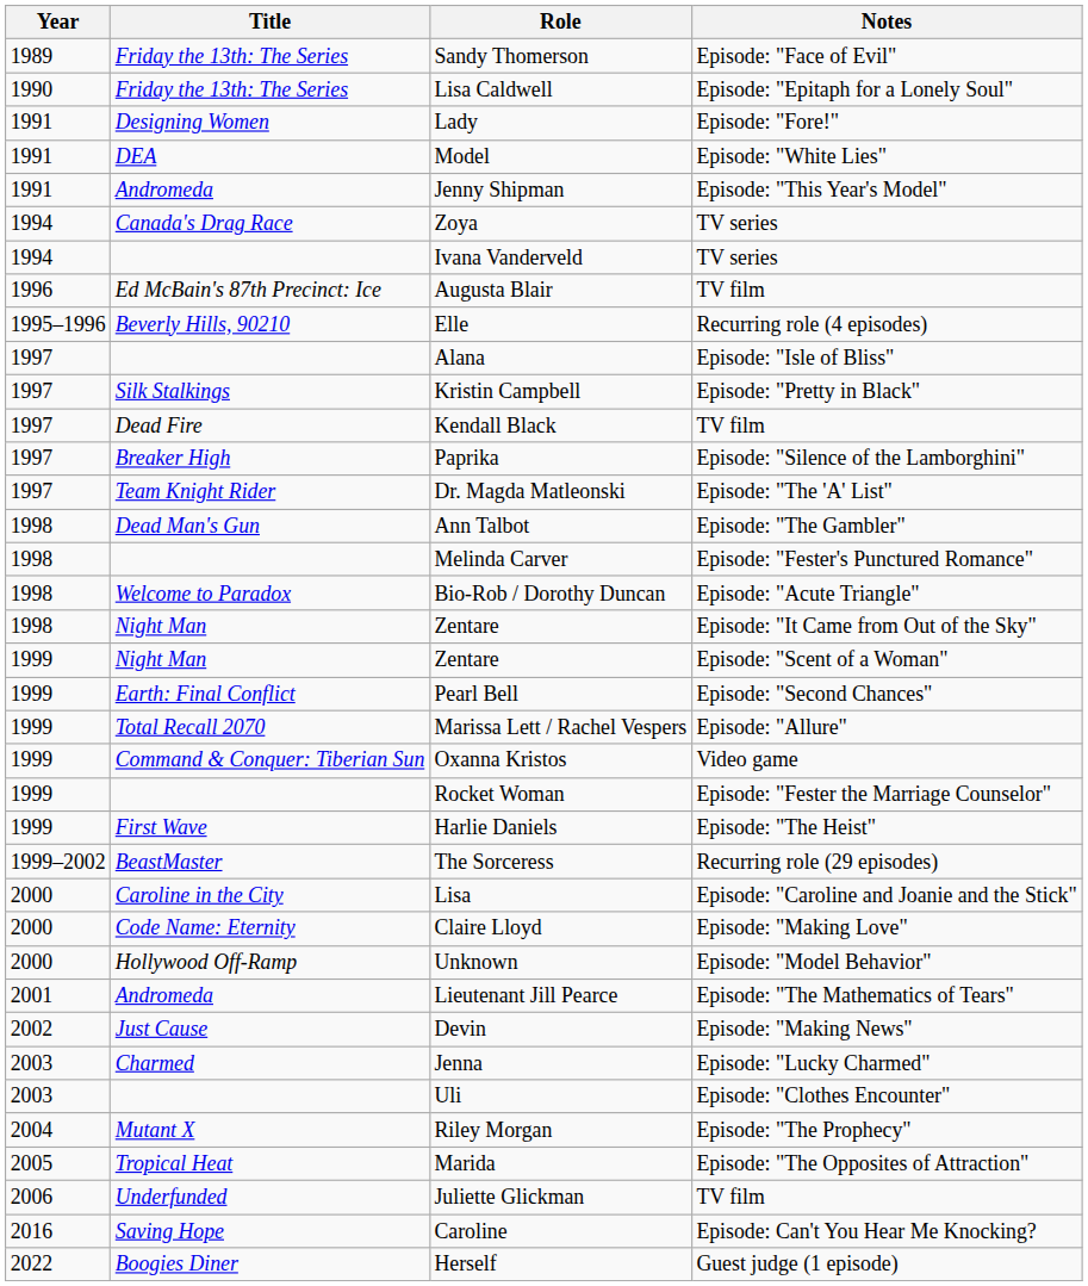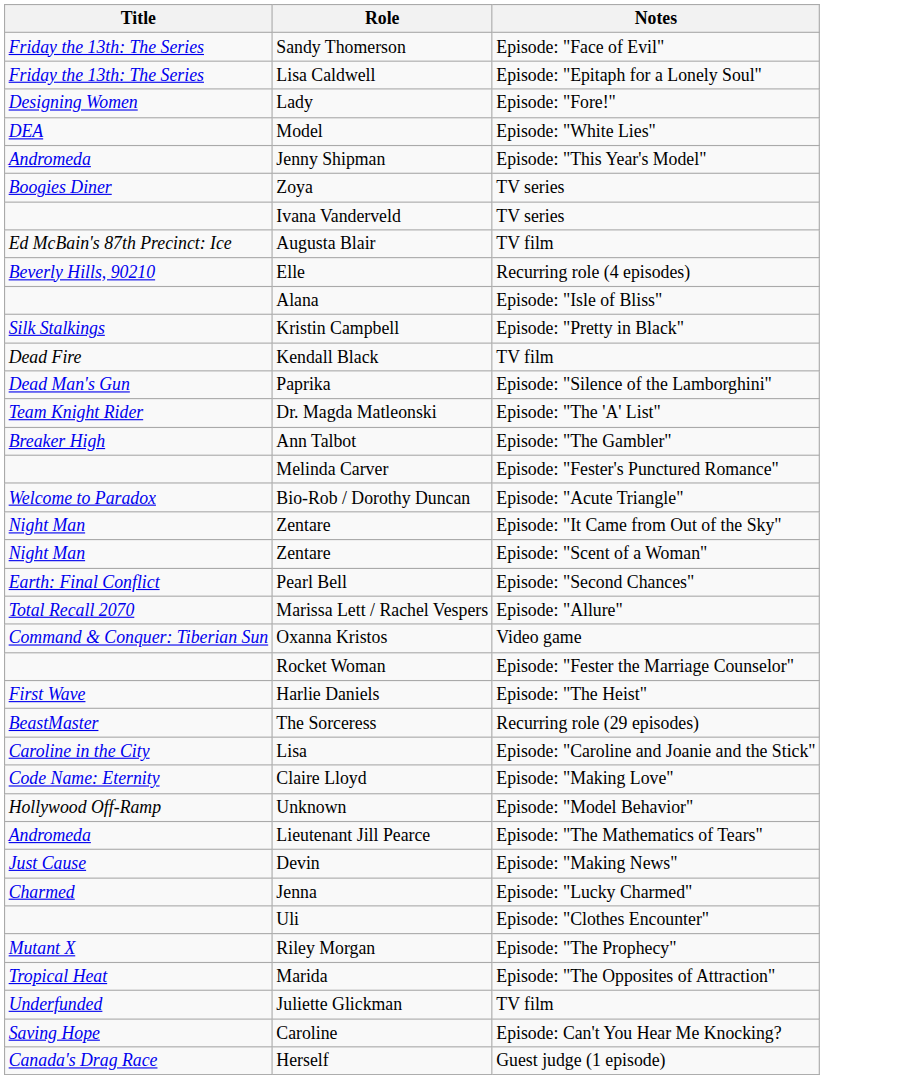 <table class="wikitable sortable">
 <tr>
-<th>Year</th>
 <th>Title</th>
 <th>Role</th>
 <th class="unsortable">Notes</th>
 </tr>
 <tr>
-<td>1989</td>
 <td><em><a href='#'>Friday the 13th: The Series</a></em></td>
 <td>Sandy Thomerson</td>
 <td>Episode: "Face of Evil"</td>
 </tr>
 <tr>
-<td>1990</td>
 <td><em><a href='#'>Friday the 13th: The Series</a></em></td>
 <td>Lisa Caldwell</td>
 <td>Episode: "Epitaph for a Lonely Soul"</td>
 </tr>
 <tr>
-<td>1991</td>
 <td><em><a href='#'>Designing Women</a></em></td>
 <td>Lady</td>
 <td>Episode: "Fore!"</td>
 </tr>
 <tr>
-<td>1991</td>
 <td><em><a href='#'>DEA</a></em></td>
 <td>Model</td>
 <td>Episode: "White Lies"</td>
 </tr>
 <tr>
-<td>1991</td>
 <td><em><a href='#'>Andromeda</a></em></td>
 <td>Jenny Shipman</td>
 <td>Episode: "This Year's Model"</td>
 </tr>
 <tr>
-<td>1994</td>
-<td><em><a href='#'>Canada's Drag Race</a></em></td>
+<td><em><a href='#'>Boogies Diner</a></em></td>
 <td>Zoya</td>
 <td>TV series</td>
 </tr>
 <tr>
-<td>1994</td>
 <td><em></em></td>
 <td>Ivana Vanderveld</td>
 <td>TV series</td>
 </tr>
 <tr>
-<td>1996</td>
 <td><em>Ed McBain's 87th Precinct: Ice</em></td>
 <td>Augusta Blair</td>
 <td>TV film</td>
 </tr>
 <tr>
-<td>1995–1996</td>
 <td><em><a href='#'>Beverly Hills, 90210</a></em></td>
 <td>Elle</td>
 <td>Recurring role (4 episodes)</td>
 </tr>
 <tr>
-<td>1997</td>
 <td><em></em></td>
 <td>Alana</td>
 <td>Episode: "Isle of Bliss"</td>
 </tr>
 <tr>
-<td>1997</td>
 <td><em><a href='#'>Silk Stalkings</a></em></td>
 <td>Kristin Campbell</td>
 <td>Episode: "Pretty in Black"</td>
 </tr>
 <tr>
-<td>1997</td>
 <td><em>Dead Fire</em></td>
 <td>Kendall Black</td>
 <td>TV film</td>
 </tr>
 <tr>
-<td>1997</td>
-<td><em><a href='#'>Breaker High</a></em></td>
+<td><em><a href='#'>Dead Man's Gun</a></em></td>
 <td>Paprika</td>
 <td>Episode: "Silence of the Lamborghini"</td>
 </tr>
 <tr>
-<td>1997</td>
 <td><em><a href='#'>Team Knight Rider</a></em></td>
 <td>Dr. Magda Matleonski</td>
 <td>Episode: "The 'A' List"</td>
 </tr>
 <tr>
-<td>1998</td>
-<td><em><a href='#'>Dead Man's Gun</a></em></td>
+<td><em><a href='#'>Breaker High</a></em></td>
 <td>Ann Talbot</td>
 <td>Episode: "The Gambler"</td>
 </tr>
 <tr>
-<td>1998</td>
 <td><em></em></td>
 <td>Melinda Carver</td>
 <td>Episode: "Fester's Punctured Romance"</td>
 </tr>
 <tr>
-<td>1998</td>
 <td><em><a href='#'>Welcome to Paradox</a></em></td>
 <td>Bio-Rob / Dorothy Duncan</td>
 <td>Episode: "Acute Triangle"</td>
 </tr>
 <tr>
-<td>1998</td>
 <td><em><a href='#'>Night Man</a></em></td>
 <td>Zentare</td>
 <td>Episode: "It Came from Out of the Sky"</td>
 </tr>
 <tr>
-<td>1999</td>
 <td><em><a href='#'>Night Man</a></em></td>
 <td>Zentare</td>
 <td>Episode: "Scent of a Woman"</td>
 </tr>
 <tr>
-<td>1999</td>
 <td><em><a href='#'>Earth: Final Conflict</a></em></td>
 <td>Pearl Bell</td>
 <td>Episode: "Second Chances"</td>
 </tr>
 <tr>
-<td>1999</td>
 <td><em><a href='#'>Total Recall 2070</a></em></td>
 <td>Marissa Lett / Rachel Vespers</td>
 <td>Episode: "Allure"</td>
 </tr>
 <tr>
-<td>1999</td>
 <td><em><a href='#'>Command & Conquer: Tiberian Sun</a></em></td>
 <td>Oxanna Kristos</td>
 <td>Video game</td>
 </tr>
 <tr>
-<td>1999</td>
 <td><em></em></td>
 <td>Rocket Woman</td>
 <td>Episode: "Fester the Marriage Counselor"</td>
 </tr>
 <tr>
-<td>1999</td>
 <td><em><a href='#'>First Wave</a></em></td>
 <td>Harlie Daniels</td>
 <td>Episode: "The Heist"</td>
 </tr>
 <tr>
-<td>1999–2002</td>
 <td><em><a href='#'>BeastMaster</a></em></td>
 <td>The Sorceress</td>
 <td>Recurring role (29 episodes)</td>
 </tr>
 <tr>
-<td>2000</td>
 <td><em><a href='#'>Caroline in the City</a></em></td>
 <td>Lisa</td>
 <td>Episode: "Caroline and Joanie and the Stick"</td>
 </tr>
 <tr>
-<td>2000</td>
 <td><em><a href='#'>Code Name: Eternity</a></em></td>
 <td>Claire Lloyd</td>
 <td>Episode: "Making Love"</td>
 </tr>
 <tr>
-<td>2000</td>
 <td><em>Hollywood Off-Ramp</em></td>
 <td>Unknown</td>
 <td>Episode: "Model Behavior"</td>
 </tr>
 <tr>
-<td>2001</td>
 <td><em><a href='#'>Andromeda</a></em></td>
 <td>Lieutenant Jill Pearce</td>
 <td>Episode: "The Mathematics of Tears"</td>
 </tr>
 <tr>
-<td>2002</td>
 <td><em><a href='#'>Just Cause</a></em></td>
 <td>Devin</td>
 <td>Episode: "Making News"</td>
 </tr>
 <tr>
-<td>2003</td>
 <td><em><a href='#'>Charmed</a></em></td>
 <td>Jenna</td>
 <td>Episode: "Lucky Charmed"</td>
 </tr>
 <tr>
-<td>2003</td>
 <td><em></em></td>
 <td>Uli</td>
 <td>Episode: "Clothes Encounter"</td>
 </tr>
 <tr>
-<td>2004</td>
 <td><em><a href='#'>Mutant X</a></em></td>
 <td>Riley Morgan</td>
 <td>Episode: "The Prophecy"</td>
 </tr>
 <tr>
-<td>2005</td>
 <td><em><a href='#'>Tropical Heat</a></em></td>
 <td>Marida</td>
 <td>Episode: "The Opposites of Attraction"</td>
 </tr>
 <tr>
-<td>2006</td>
 <td><em><a href='#'>Underfunded</a></em></td>
 <td>Juliette Glickman</td>
 <td>TV film</td>
 </tr>
 <tr>
-<td>2016</td>
 <td><em><a href='#'>Saving Hope</a></em></td>
 <td>Caroline</td>
 <td>Episode: Can't You Hear Me Knocking?</td>
 </tr>
 <tr>
-<td>2022</td>
-<td><em><a href='#'>Boogies Diner</a></em></td>
+<td><em><a href='#'>Canada's Drag Race</a></em></td>
 <td>Herself</td>
 <td>Guest judge (1 episode)</td>
 </tr>
 </table>
